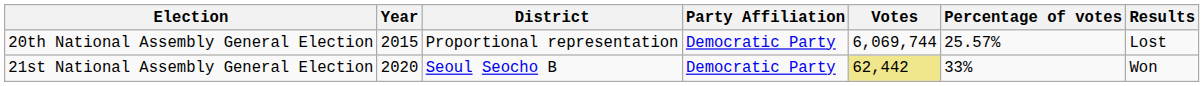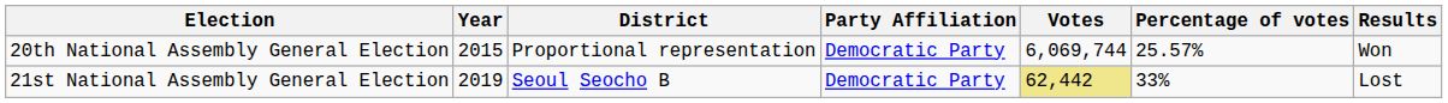 <table class="wikitable">
 <tr>
 <th>Election</th>
 <th>Year</th>
 <th>District</th>
 <th>Party Affiliation</th>
 <th>Votes</th>
 <th>Percentage of votes</th>
 <th>Results</th>
 </tr>
 <tr>
 <td>20th National Assembly General Election</td>
 <td>2015</td>
 <td>Proportional representation</td>
 <td><a href='#'>Democratic Party</a></td>
 <td>6,069,744</td>
 <td>25.57%</td>
-<td>Lost</td>
+<td>Won</td>
 </tr>
 <tr>
 <td>21st National Assembly General Election</td>
-<td>2020</td>
+<td>2019</td>
 <td><a href='#'>Seoul</a> <a href='#'>Seocho</a> B</td>
 <td><a href='#'>Democratic Party</a></td>
 <td style="background: khaki;">62,442</td>
 <td>33%</td>
-<td>Won</td>
+<td>Lost</td>
 </tr>
 </table>
